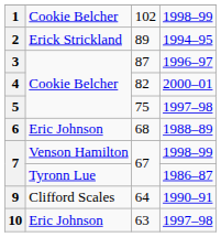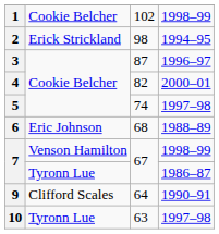 <table class="wikitable">
 <tr>
 </tr>
 <tr>
 <th>1</th>
 <td><a href='#'>Cookie Belcher</a></td>
 <td>102</td>
 <td><a href='#'>1998–99</a></td>
 </tr>
 <tr>
 <th>2</th>
 <td><a href='#'>Erick Strickland</a></td>
-<td>89</td>
+<td>98</td>
 <td><a href='#'>1994–95</a></td>
 </tr>
 <tr>
 <th>3</th>
 <td rowspan=3><a href='#'>Cookie Belcher</a></td>
 <td>87</td>
 <td><a href='#'>1996–97</a></td>
 </tr>
 <tr>
 <th>4</th>
 <td>82</td>
 <td><a href='#'>2000–01</a></td>
 </tr>
 <tr>
 <th>5</th>
-<td>75</td>
+<td>74</td>
 <td><a href='#'>1997–98</a></td>
 </tr>
 <tr>
 <th>6</th>
 <td><a href='#'>Eric Johnson</a></td>
 <td>68</td>
 <td><a href='#'>1988–89</a></td>
 </tr>
 <tr>
 <th rowspan=2>7</th>
 <td><a href='#'>Venson Hamilton</a></td>
 <td rowspan=2>67</td>
 <td><a href='#'>1998–99</a></td>
 </tr>
 <tr>
 <td><a href='#'>Tyronn Lue</a></td>
 <td><a href='#'>1986–87</a></td>
 </tr>
 <tr>
 <th>9</th>
 <td>Clifford Scales</td>
 <td>64</td>
 <td><a href='#'>1990–91</a></td>
 </tr>
 <tr>
 <th>10</th>
-<td><a href='#'>Eric Johnson</a></td>
+<td><a href='#'>Tyronn Lue</a></td>
 <td>63</td>
 <td><a href='#'>1997–98</a></td>
 </tr>
 </table>
